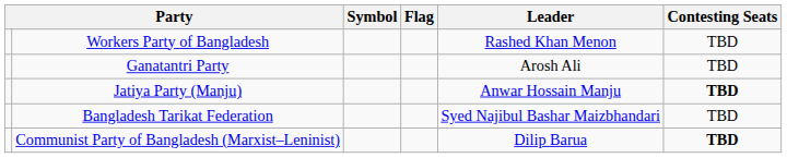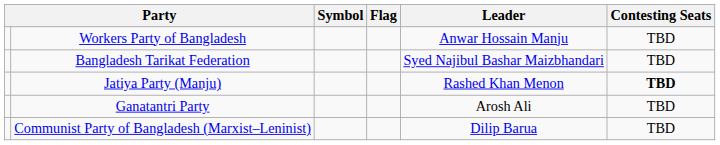 <table class="wikitable" style="text-align:center">
 <tr>
 <th colspan="2">Party</th>
 <th>Symbol</th>
 <th>Flag</th>
 <th>Leader</th>
 <th>Contesting Seats</th>
 </tr>
 <tr>
 <td></td>
 <td><a href='#'>Workers Party of Bangladesh</a></td>
 <td></td>
 <td></td>
+<td><a href='#'>Anwar Hossain Manju</a></td>
+<td>TBD</td>
+</tr>
+<tr>
+<td></td>
+<td><a href='#'>Bangladesh Tarikat Federation</a></td>
+<td></td>
+<td></td>
+<td><a href='#'>Syed Najibul Bashar Maizbhandari</a></td>
+<td>TBD</td>
+</tr>
+<tr>
+<td></td>
+<td><a href='#'>Jatiya Party (Manju)</a></td>
+<td></td>
+<td></td>
 <td><a href='#'>Rashed Khan Menon</a></td>
-<td>TBD</td>
+<td><strong>TBD</strong></td>
 </tr>
 <tr>
 <td></td>
 <td><a href='#'>Ganatantri Party</a></td>
 <td></td>
 <td></td>
 <td>Arosh Ali</td>
 <td>TBD</td>
 </tr>
 <tr>
 <td></td>
-<td><a href='#'>Jatiya Party (Manju)</a></td>
-<td></td>
-<td></td>
-<td><a href='#'>Anwar Hossain Manju</a></td>
-<td><strong>TBD</strong></td>
-</tr>
-<tr>
-<td></td>
-<td><a href='#'>Bangladesh Tarikat Federation</a></td>
-<td></td>
-<td></td>
-<td><a href='#'>Syed Najibul Bashar Maizbhandari</a></td>
-<td>TBD</td>
-</tr>
-<tr>
-<td></td>
 <td><a href='#'>Communist Party of Bangladesh (Marxist–Leninist)</a></td>
 <td></td>
 <td></td>
 <td><a href='#'>Dilip Barua</a></td>
-<td><strong>TBD</strong></td>
+<td>TBD</td>
 </tr>
 </table>
